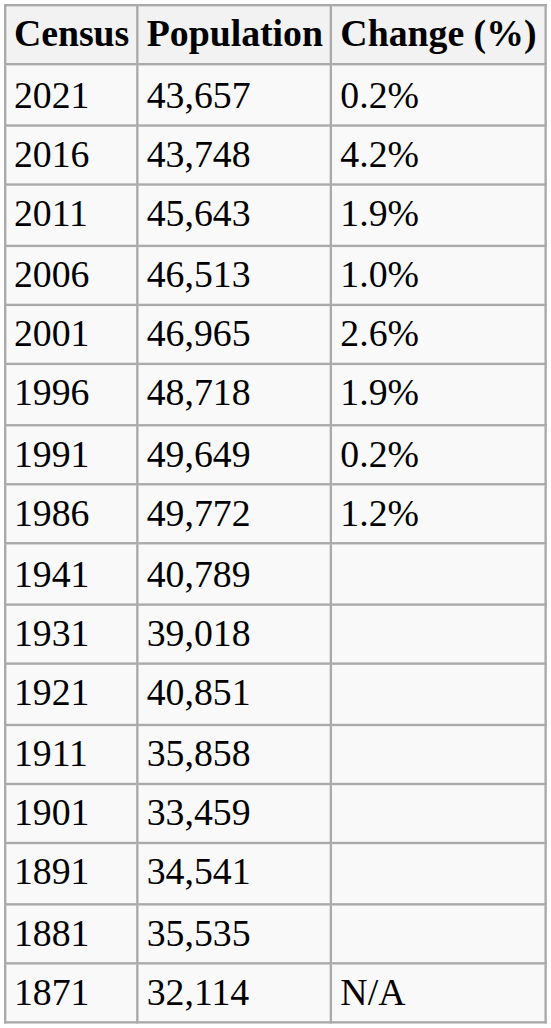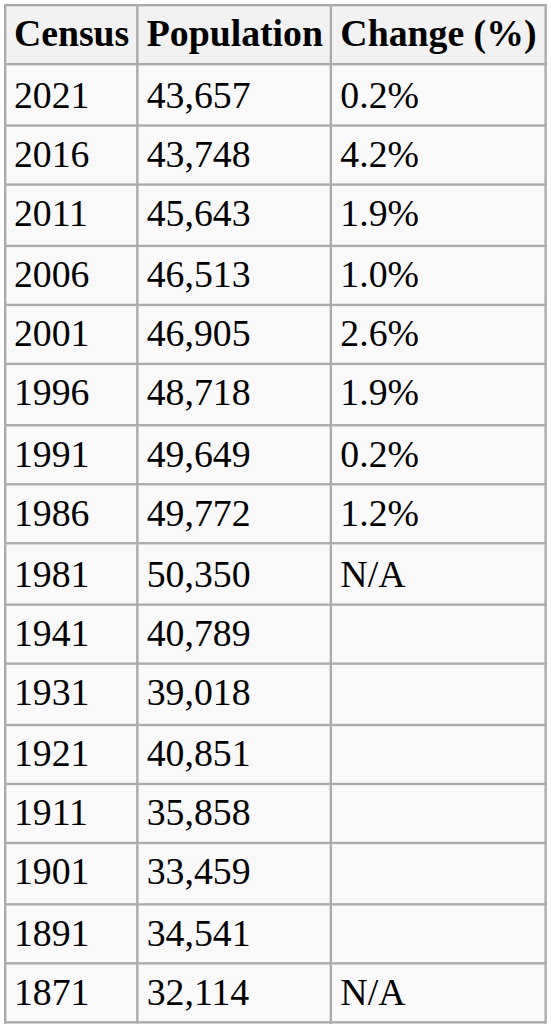 <table class="wikitable">
 <tr>
 <th>Census</th>
 <th>Population</th>
 <th>Change (%)</th>
 </tr>
 <tr>
 <td>2021</td>
 <td>43,657</td>
 <td>0.2%</td>
 </tr>
 <tr>
 <td>2016</td>
 <td>43,748</td>
 <td>4.2%</td>
 </tr>
 <tr>
 <td>2011</td>
 <td>45,643</td>
 <td>1.9%</td>
 </tr>
 <tr>
 <td>2006</td>
 <td>46,513</td>
 <td>1.0%</td>
 </tr>
 <tr>
 <td>2001</td>
-<td>46,965</td>
+<td>46,905</td>
 <td>2.6%</td>
 </tr>
 <tr>
 <td>1996</td>
 <td>48,718</td>
 <td>1.9%</td>
 </tr>
 <tr>
 <td>1991</td>
 <td>49,649</td>
 <td>0.2%</td>
 </tr>
 <tr>
 <td>1986</td>
 <td>49,772</td>
 <td>1.2%</td>
+</tr>
+<tr>
+<td>1981</td>
+<td>50,350</td>
+<td>N/A</td>
 </tr>
 <tr>
 <td>1941</td>
 <td>40,789</td>
 <td></td>
 </tr>
 <tr>
 <td>1931</td>
 <td>39,018</td>
 <td></td>
 </tr>
 <tr>
 <td>1921</td>
 <td>40,851</td>
 <td></td>
 </tr>
 <tr>
 <td>1911</td>
 <td>35,858</td>
 <td></td>
 </tr>
 <tr>
 <td>1901</td>
 <td>33,459</td>
 <td></td>
 </tr>
 <tr>
 <td>1891</td>
 <td>34,541</td>
 <td></td>
 </tr>
 <tr>
-<td>1881</td>
-<td>35,535</td>
-<td></td>
-</tr>
-<tr>
 <td>1871</td>
 <td>32,114</td>
 <td>N/A</td>
 </tr>
 </table>
